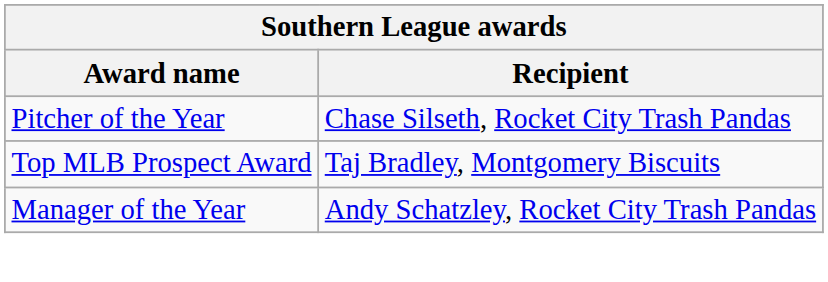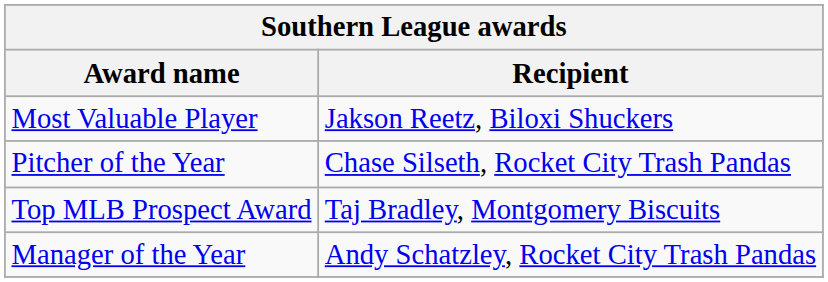 <table class="wikitable">
 <tr>
 <th colspan="2">Southern League awards</th>
 </tr>
 <tr>
 <th>Award name</th>
 <th>Recipient</th>
+</tr>
+<tr>
+<td><a href='#'>Most Valuable Player</a></td>
+<td><a href='#'>Jakson Reetz</a>, <a href='#'>Biloxi Shuckers</a></td>
 </tr>
 <tr>
 <td><a href='#'>Pitcher of the Year</a></td>
 <td><a href='#'>Chase Silseth</a>, <a href='#'>Rocket City Trash Pandas</a></td>
 </tr>
 <tr>
 <td><a href='#'>Top MLB Prospect Award</a></td>
 <td><a href='#'>Taj Bradley</a>, <a href='#'>Montgomery Biscuits</a></td>
 </tr>
 <tr>
 <td><a href='#'>Manager of the Year</a></td>
 <td><a href='#'>Andy Schatzley</a>, <a href='#'>Rocket City Trash Pandas</a></td>
 </tr>
 </table>
